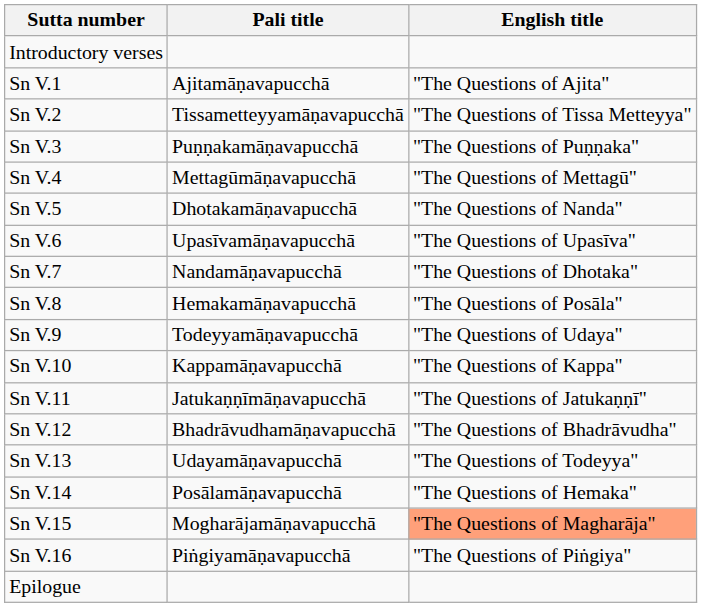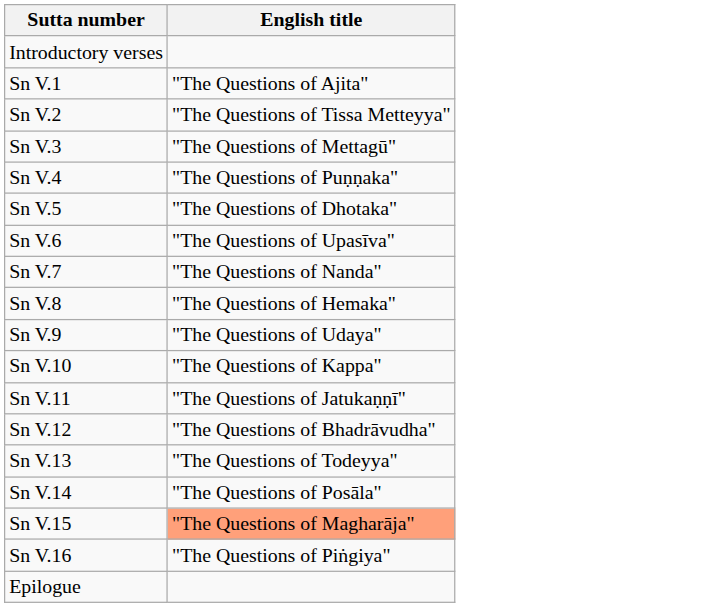 <table class="wikitable">
 <tr>
 <th>Sutta number</th>
-<th>Pali title</th>
 <th>English title</th>
 </tr>
 <tr>
 <td>Introductory verses</td>
 <td></td>
-<td></td>
 </tr>
 <tr>
 <td>Sn V.1</td>
-<td>Ajitamāṇavapucchā</td>
 <td>"The Questions of Ajita"</td>
 </tr>
 <tr>
 <td>Sn V.2</td>
-<td>Tissametteyyamāṇavapucchā</td>
 <td>"The Questions of Tissa Metteyya"</td>
 </tr>
 <tr>
 <td>Sn V.3</td>
-<td>Puṇṇakamāṇavapucchā</td>
+<td>"The Questions of Mettagū"</td>
+</tr>
+<tr>
+<td>Sn V.4</td>
 <td>"The Questions of Puṇṇaka"</td>
 </tr>
 <tr>
-<td>Sn V.4</td>
-<td>Mettagūmāṇavapucchā</td>
-<td>"The Questions of Mettagū"</td>
-</tr>
-<tr>
 <td>Sn V.5</td>
-<td>Dhotakamāṇavapucchā</td>
-<td>"The Questions of Nanda"</td>
+<td>"The Questions of Dhotaka"</td>
 </tr>
 <tr>
 <td>Sn V.6</td>
-<td>Upasīvamāṇavapucchā</td>
 <td>"The Questions of Upasīva"</td>
 </tr>
 <tr>
 <td>Sn V.7</td>
-<td>Nandamāṇavapucchā</td>
-<td>"The Questions of Dhotaka"</td>
+<td>"The Questions of Nanda"</td>
 </tr>
 <tr>
 <td>Sn V.8</td>
-<td>Hemakamāṇavapucchā</td>
-<td>"The Questions of Posāla"</td>
+<td>"The Questions of Hemaka"</td>
 </tr>
 <tr>
 <td>Sn V.9</td>
-<td>Todeyyamāṇavapucchā</td>
 <td>"The Questions of Udaya"</td>
 </tr>
 <tr>
 <td>Sn V.10</td>
-<td>Kappamāṇavapucchā</td>
 <td>"The Questions of Kappa"</td>
 </tr>
 <tr>
 <td>Sn V.11</td>
-<td>Jatukaṇṇīmāṇavapucchā</td>
 <td>"The Questions of Jatukaṇṇī"</td>
 </tr>
 <tr>
 <td>Sn V.12</td>
-<td>Bhadrāvudhamāṇavapucchā</td>
 <td>"The Questions of Bhadrāvudha"</td>
 </tr>
 <tr>
 <td>Sn V.13</td>
-<td>Udayamāṇavapucchā</td>
 <td>"The Questions of Todeyya"</td>
 </tr>
 <tr>
 <td>Sn V.14</td>
-<td>Posālamāṇavapucchā</td>
-<td>"The Questions of Hemaka"</td>
+<td>"The Questions of Posāla"</td>
 </tr>
 <tr>
 <td>Sn V.15</td>
-<td>Mogharājamāṇavapucchā</td>
 <td style="background: lightsalmon;">"The Questions of Magharāja"</td>
 </tr>
 <tr>
 <td>Sn V.16</td>
-<td>Piṅgiyamāṇavapucchā</td>
 <td>"The Questions of Piṅgiya"</td>
 </tr>
 <tr>
 <td>Epilogue</td>
 <td></td>
-<td></td>
 </tr>
 </table>
